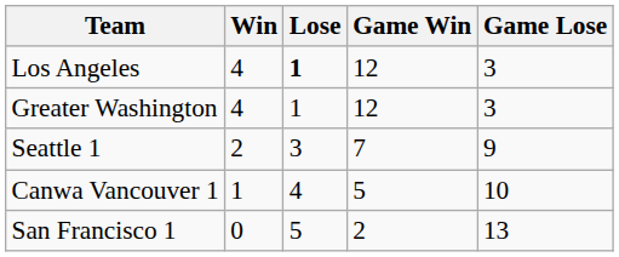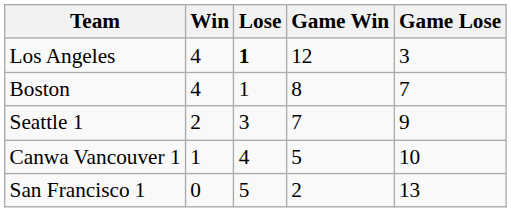 <table class="wikitable">
 <tr>
 <th>Team</th>
 <th>Win</th>
 <th>Lose</th>
 <th>Game Win</th>
 <th>Game Lose</th>
 </tr>
 <tr>
 <td>Los Angeles</td>
 <td>4</td>
 <td><strong>1</strong></td>
 <td>12</td>
 <td>3</td>
 </tr>
 <tr>
-<td>Greater Washington</td>
+<td>Boston</td>
 <td>4</td>
 <td>1</td>
-<td>12</td>
-<td>3</td>
+<td>8</td>
+<td>7</td>
 </tr>
 <tr>
 <td>Seattle 1</td>
 <td>2</td>
 <td>3</td>
 <td>7</td>
 <td>9</td>
 </tr>
 <tr>
 <td>Canwa Vancouver 1</td>
 <td>1</td>
 <td>4</td>
 <td>5</td>
 <td>10</td>
 </tr>
 <tr>
 <td>San Francisco 1</td>
 <td>0</td>
 <td>5</td>
 <td>2</td>
 <td>13</td>
 </tr>
 </table>
